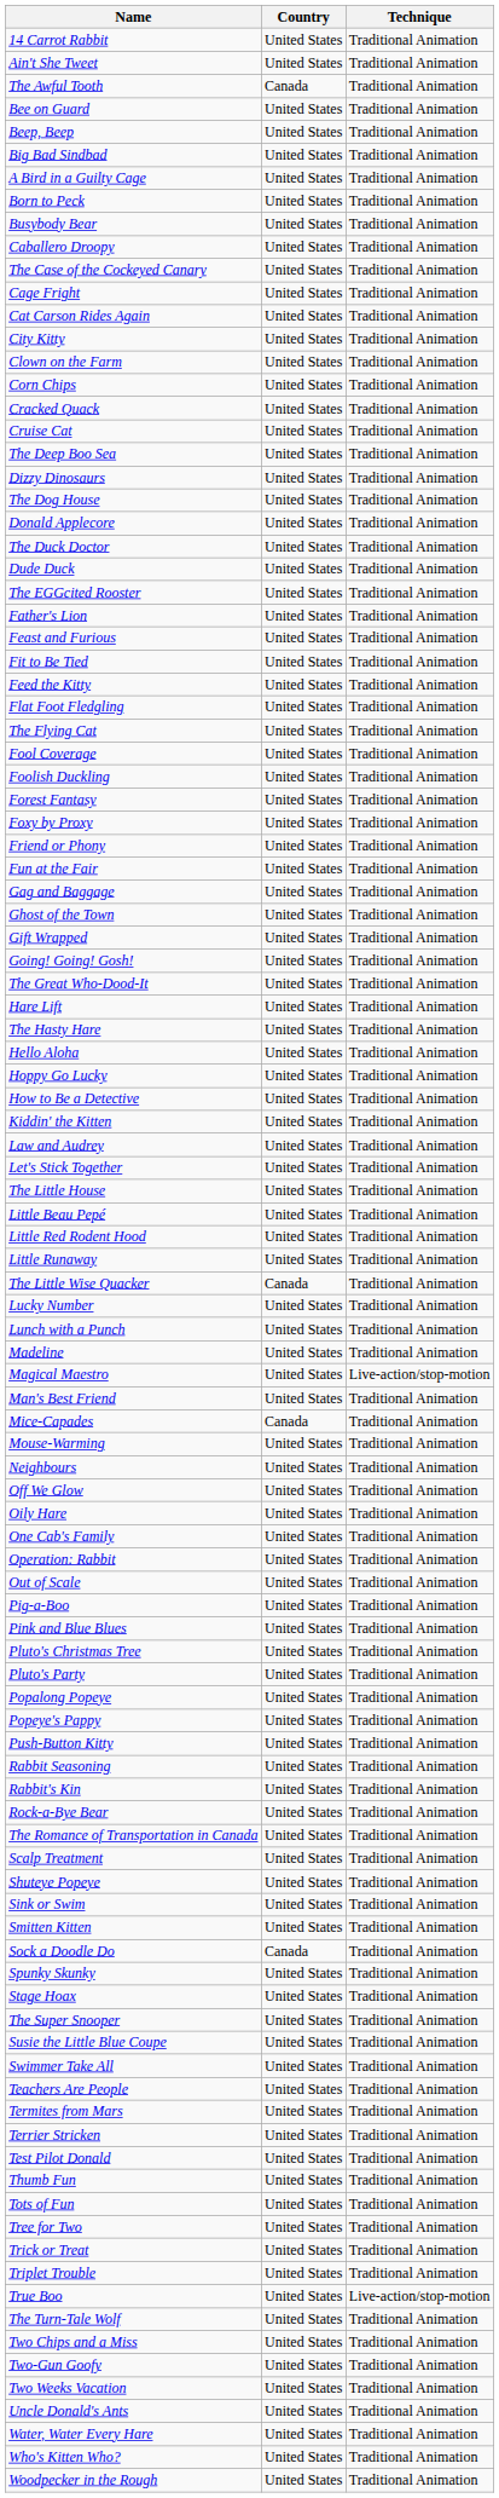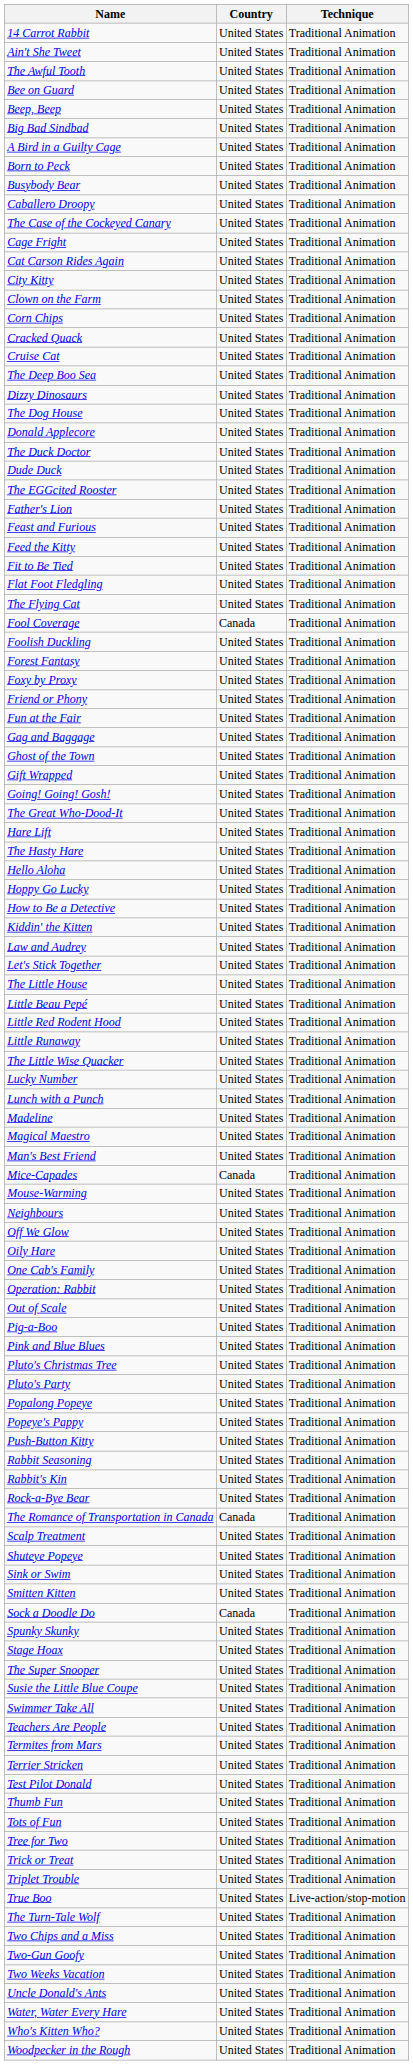 <table class="wikitable sortable">
 <tr>
 <th>Name</th>
 <th>Country</th>
 <th>Technique</th>
 </tr>
 <tr>
 <td><em><a href='#'>14 Carrot Rabbit</a></em></td>
 <td>United States</td>
 <td>Traditional Animation</td>
 </tr>
 <tr>
 <td><em><a href='#'>Ain't She Tweet</a></em></td>
 <td>United States</td>
 <td>Traditional Animation</td>
 </tr>
 <tr>
 <td><em><a href='#'>The Awful Tooth</a></em></td>
-<td>Canada</td>
+<td>United States</td>
 <td>Traditional Animation</td>
 </tr>
 <tr>
 <td><em><a href='#'>Bee on Guard</a></em></td>
 <td>United States</td>
 <td>Traditional Animation</td>
 </tr>
 <tr>
 <td><em><a href='#'>Beep, Beep</a></em></td>
 <td>United States</td>
 <td>Traditional Animation</td>
 </tr>
 <tr>
 <td><em><a href='#'>Big Bad Sindbad</a></em></td>
 <td>United States</td>
 <td>Traditional Animation</td>
 </tr>
 <tr>
 <td><em><a href='#'>A Bird in a Guilty Cage</a></em></td>
 <td>United States</td>
 <td>Traditional Animation</td>
 </tr>
 <tr>
 <td><em><a href='#'>Born to Peck</a></em></td>
 <td>United States</td>
 <td>Traditional Animation</td>
 </tr>
 <tr>
 <td><em><a href='#'>Busybody Bear</a></em></td>
 <td>United States</td>
 <td>Traditional Animation</td>
 </tr>
 <tr>
 <td><em><a href='#'>Caballero Droopy</a></em></td>
 <td>United States</td>
 <td>Traditional Animation</td>
 </tr>
 <tr>
 <td><em><a href='#'>The Case of the Cockeyed Canary</a></em></td>
 <td>United States</td>
 <td>Traditional Animation</td>
 </tr>
 <tr>
 <td><em><a href='#'>Cage Fright</a></em></td>
 <td>United States</td>
 <td>Traditional Animation</td>
 </tr>
 <tr>
 <td><em><a href='#'>Cat Carson Rides Again</a></em></td>
 <td>United States</td>
 <td>Traditional Animation</td>
 </tr>
 <tr>
 <td><em><a href='#'>City Kitty</a></em></td>
 <td>United States</td>
 <td>Traditional Animation</td>
 </tr>
 <tr>
 <td><em><a href='#'>Clown on the Farm</a></em></td>
 <td>United States</td>
 <td>Traditional Animation</td>
 </tr>
 <tr>
 <td><em><a href='#'>Corn Chips</a></em></td>
 <td>United States</td>
 <td>Traditional Animation</td>
 </tr>
 <tr>
 <td><em><a href='#'>Cracked Quack</a></em></td>
 <td>United States</td>
 <td>Traditional Animation</td>
 </tr>
 <tr>
 <td><em><a href='#'>Cruise Cat</a></em></td>
 <td>United States</td>
 <td>Traditional Animation</td>
 </tr>
 <tr>
 <td><em><a href='#'>The Deep Boo Sea</a></em></td>
 <td>United States</td>
 <td>Traditional Animation</td>
 </tr>
 <tr>
 <td><em><a href='#'>Dizzy Dinosaurs</a></em></td>
 <td>United States</td>
 <td>Traditional Animation</td>
 </tr>
 <tr>
 <td><em><a href='#'>The Dog House</a></em></td>
 <td>United States</td>
 <td>Traditional Animation</td>
 </tr>
 <tr>
 <td><em><a href='#'>Donald Applecore</a></em></td>
 <td>United States</td>
 <td>Traditional Animation</td>
 </tr>
 <tr>
 <td><em><a href='#'>The Duck Doctor</a></em></td>
 <td>United States</td>
 <td>Traditional Animation</td>
 </tr>
 <tr>
 <td><em><a href='#'>Dude Duck</a></em></td>
 <td>United States</td>
 <td>Traditional Animation</td>
 </tr>
 <tr>
 <td><em><a href='#'>The EGGcited Rooster</a></em></td>
 <td>United States</td>
 <td>Traditional Animation</td>
 </tr>
 <tr>
 <td><em><a href='#'>Father's Lion</a></em></td>
 <td>United States</td>
 <td>Traditional Animation</td>
 </tr>
 <tr>
 <td><em><a href='#'>Feast and Furious</a></em></td>
 <td>United States</td>
 <td>Traditional Animation</td>
 </tr>
 <tr>
-<td><em><a href='#'>Fit to Be Tied</a></em></td>
+<td><em><a href='#'>Feed the Kitty</a></em></td>
 <td>United States</td>
 <td>Traditional Animation</td>
 </tr>
 <tr>
-<td><em><a href='#'>Feed the Kitty</a></em></td>
+<td><em><a href='#'>Fit to Be Tied</a></em></td>
 <td>United States</td>
 <td>Traditional Animation</td>
 </tr>
 <tr>
 <td><em><a href='#'>Flat Foot Fledgling</a></em></td>
 <td>United States</td>
 <td>Traditional Animation</td>
 </tr>
 <tr>
 <td><em><a href='#'>The Flying Cat</a></em></td>
 <td>United States</td>
 <td>Traditional Animation</td>
 </tr>
 <tr>
 <td><em><a href='#'>Fool Coverage</a></em></td>
-<td>United States</td>
+<td>Canada</td>
 <td>Traditional Animation</td>
 </tr>
 <tr>
 <td><em><a href='#'>Foolish Duckling</a></em></td>
 <td>United States</td>
 <td>Traditional Animation</td>
 </tr>
 <tr>
 <td><em><a href='#'>Forest Fantasy</a></em></td>
 <td>United States</td>
 <td>Traditional Animation</td>
 </tr>
 <tr>
 <td><em><a href='#'>Foxy by Proxy</a></em></td>
 <td>United States</td>
 <td>Traditional Animation</td>
 </tr>
 <tr>
 <td><em><a href='#'>Friend or Phony</a></em></td>
 <td>United States</td>
 <td>Traditional Animation</td>
 </tr>
 <tr>
 <td><em><a href='#'>Fun at the Fair</a></em></td>
 <td>United States</td>
 <td>Traditional Animation</td>
 </tr>
 <tr>
 <td><em><a href='#'>Gag and Baggage</a></em></td>
 <td>United States</td>
 <td>Traditional Animation</td>
 </tr>
 <tr>
 <td><em><a href='#'>Ghost of the Town</a></em></td>
 <td>United States</td>
 <td>Traditional Animation</td>
 </tr>
 <tr>
 <td><em><a href='#'>Gift Wrapped</a></em></td>
 <td>United States</td>
 <td>Traditional Animation</td>
 </tr>
 <tr>
 <td><em><a href='#'>Going! Going! Gosh!</a></em></td>
 <td>United States</td>
 <td>Traditional Animation</td>
 </tr>
 <tr>
 <td><em><a href='#'>The Great Who-Dood-It</a></em></td>
 <td>United States</td>
 <td>Traditional Animation</td>
 </tr>
 <tr>
 <td><em><a href='#'>Hare Lift</a></em></td>
 <td>United States</td>
 <td>Traditional Animation</td>
 </tr>
 <tr>
 <td><em><a href='#'>The Hasty Hare</a></em></td>
 <td>United States</td>
 <td>Traditional Animation</td>
 </tr>
 <tr>
 <td><em><a href='#'>Hello Aloha</a></em></td>
 <td>United States</td>
 <td>Traditional Animation</td>
 </tr>
 <tr>
 <td><em><a href='#'>Hoppy Go Lucky</a></em></td>
 <td>United States</td>
 <td>Traditional Animation</td>
 </tr>
 <tr>
 <td><em><a href='#'>How to Be a Detective</a></em></td>
 <td>United States</td>
 <td>Traditional Animation</td>
 </tr>
 <tr>
 <td><em><a href='#'>Kiddin' the Kitten</a></em></td>
 <td>United States</td>
 <td>Traditional Animation</td>
 </tr>
 <tr>
 <td><em><a href='#'>Law and Audrey</a></em></td>
 <td>United States</td>
 <td>Traditional Animation</td>
 </tr>
 <tr>
 <td><em><a href='#'>Let's Stick Together</a></em></td>
 <td>United States</td>
 <td>Traditional Animation</td>
 </tr>
 <tr>
 <td><em><a href='#'>The Little House</a></em></td>
 <td>United States</td>
 <td>Traditional Animation</td>
 </tr>
 <tr>
 <td><em><a href='#'>Little Beau Pepé</a></em></td>
 <td>United States</td>
 <td>Traditional Animation</td>
 </tr>
 <tr>
 <td><em><a href='#'>Little Red Rodent Hood</a></em></td>
 <td>United States</td>
 <td>Traditional Animation</td>
 </tr>
 <tr>
 <td><em><a href='#'>Little Runaway</a></em></td>
 <td>United States</td>
 <td>Traditional Animation</td>
 </tr>
 <tr>
 <td><em><a href='#'>The Little Wise Quacker</a></em></td>
-<td>Canada</td>
+<td>United States</td>
 <td>Traditional Animation</td>
 </tr>
 <tr>
 <td><em><a href='#'>Lucky Number</a></em></td>
 <td>United States</td>
 <td>Traditional Animation</td>
 </tr>
 <tr>
 <td><em><a href='#'>Lunch with a Punch</a></em></td>
 <td>United States</td>
 <td>Traditional Animation</td>
 </tr>
 <tr>
 <td><em><a href='#'>Madeline</a></em></td>
 <td>United States</td>
 <td>Traditional Animation</td>
 </tr>
 <tr>
 <td><em><a href='#'>Magical Maestro</a></em></td>
 <td>United States</td>
-<td>Live-action/stop-motion</td>
+<td>Traditional Animation</td>
 </tr>
 <tr>
 <td><em><a href='#'>Man's Best Friend</a></em></td>
 <td>United States</td>
 <td>Traditional Animation</td>
 </tr>
 <tr>
 <td><em><a href='#'>Mice-Capades</a></em></td>
 <td>Canada</td>
 <td>Traditional Animation</td>
 </tr>
 <tr>
 <td><em><a href='#'>Mouse-Warming</a></em></td>
 <td>United States</td>
 <td>Traditional Animation</td>
 </tr>
 <tr>
 <td><em><a href='#'>Neighbours</a></em></td>
 <td>United States</td>
 <td>Traditional Animation</td>
 </tr>
 <tr>
 <td><em><a href='#'>Off We Glow</a></em></td>
 <td>United States</td>
 <td>Traditional Animation</td>
 </tr>
 <tr>
 <td><em><a href='#'>Oily Hare</a></em></td>
 <td>United States</td>
 <td>Traditional Animation</td>
 </tr>
 <tr>
 <td><em><a href='#'>One Cab's Family</a></em></td>
 <td>United States</td>
 <td>Traditional Animation</td>
 </tr>
 <tr>
 <td><em><a href='#'>Operation: Rabbit</a></em></td>
 <td>United States</td>
 <td>Traditional Animation</td>
 </tr>
 <tr>
 <td><em><a href='#'>Out of Scale</a></em></td>
 <td>United States</td>
 <td>Traditional Animation</td>
 </tr>
 <tr>
 <td><em><a href='#'>Pig-a-Boo</a></em></td>
 <td>United States</td>
 <td>Traditional Animation</td>
 </tr>
 <tr>
 <td><em><a href='#'>Pink and Blue Blues</a></em></td>
 <td>United States</td>
 <td>Traditional Animation</td>
 </tr>
 <tr>
 <td><em><a href='#'>Pluto's Christmas Tree</a></em></td>
 <td>United States</td>
 <td>Traditional Animation</td>
 </tr>
 <tr>
 <td><em><a href='#'>Pluto's Party</a></em></td>
 <td>United States</td>
 <td>Traditional Animation</td>
 </tr>
 <tr>
 <td><em><a href='#'>Popalong Popeye</a></em></td>
 <td>United States</td>
 <td>Traditional Animation</td>
 </tr>
 <tr>
 <td><em><a href='#'>Popeye's Pappy</a></em></td>
 <td>United States</td>
 <td>Traditional Animation</td>
 </tr>
 <tr>
 <td><em><a href='#'>Push-Button Kitty</a></em></td>
 <td>United States</td>
 <td>Traditional Animation</td>
 </tr>
 <tr>
 <td><em><a href='#'>Rabbit Seasoning</a></em></td>
 <td>United States</td>
 <td>Traditional Animation</td>
 </tr>
 <tr>
 <td><em><a href='#'>Rabbit's Kin</a></em></td>
 <td>United States</td>
 <td>Traditional Animation</td>
 </tr>
 <tr>
 <td><em><a href='#'>Rock-a-Bye Bear</a></em></td>
 <td>United States</td>
 <td>Traditional Animation</td>
 </tr>
 <tr>
 <td><em><a href='#'>The Romance of Transportation in Canada</a></em></td>
-<td>United States</td>
+<td>Canada</td>
 <td>Traditional Animation</td>
 </tr>
 <tr>
 <td><em><a href='#'>Scalp Treatment</a></em></td>
 <td>United States</td>
 <td>Traditional Animation</td>
 </tr>
 <tr>
 <td><em><a href='#'>Shuteye Popeye</a></em></td>
 <td>United States</td>
 <td>Traditional Animation</td>
 </tr>
 <tr>
 <td><em><a href='#'>Sink or Swim</a></em></td>
 <td>United States</td>
 <td>Traditional Animation</td>
 </tr>
 <tr>
 <td><em><a href='#'>Smitten Kitten</a></em></td>
 <td>United States</td>
 <td>Traditional Animation</td>
 </tr>
 <tr>
 <td><em><a href='#'>Sock a Doodle Do</a></em></td>
 <td>Canada</td>
 <td>Traditional Animation</td>
 </tr>
 <tr>
 <td><em><a href='#'>Spunky Skunky</a></em></td>
 <td>United States</td>
 <td>Traditional Animation</td>
 </tr>
 <tr>
 <td><em><a href='#'>Stage Hoax</a></em></td>
 <td>United States</td>
 <td>Traditional Animation</td>
 </tr>
 <tr>
 <td><em><a href='#'>The Super Snooper</a></em></td>
 <td>United States</td>
 <td>Traditional Animation</td>
 </tr>
 <tr>
 <td><em><a href='#'>Susie the Little Blue Coupe</a></em></td>
 <td>United States</td>
 <td>Traditional Animation</td>
 </tr>
 <tr>
 <td><em><a href='#'>Swimmer Take All</a></em></td>
 <td>United States</td>
 <td>Traditional Animation</td>
 </tr>
 <tr>
 <td><em><a href='#'>Teachers Are People</a></em></td>
 <td>United States</td>
 <td>Traditional Animation</td>
 </tr>
 <tr>
 <td><em><a href='#'>Termites from Mars</a></em></td>
 <td>United States</td>
 <td>Traditional Animation</td>
 </tr>
 <tr>
 <td><em><a href='#'>Terrier Stricken</a></em></td>
 <td>United States</td>
 <td>Traditional Animation</td>
 </tr>
 <tr>
 <td><em><a href='#'>Test Pilot Donald</a></em></td>
 <td>United States</td>
 <td>Traditional Animation</td>
 </tr>
 <tr>
 <td><em><a href='#'>Thumb Fun</a></em></td>
 <td>United States</td>
 <td>Traditional Animation</td>
 </tr>
 <tr>
 <td><em><a href='#'>Tots of Fun</a></em></td>
 <td>United States</td>
 <td>Traditional Animation</td>
 </tr>
 <tr>
 <td><em><a href='#'>Tree for Two</a></em></td>
 <td>United States</td>
 <td>Traditional Animation</td>
 </tr>
 <tr>
 <td><em><a href='#'>Trick or Treat</a></em></td>
 <td>United States</td>
 <td>Traditional Animation</td>
 </tr>
 <tr>
 <td><em><a href='#'>Triplet Trouble</a></em></td>
 <td>United States</td>
 <td>Traditional Animation</td>
 </tr>
 <tr>
 <td><em><a href='#'>True Boo</a></em></td>
 <td>United States</td>
 <td>Live-action/stop-motion</td>
 </tr>
 <tr>
 <td><em><a href='#'>The Turn-Tale Wolf</a></em></td>
 <td>United States</td>
 <td>Traditional Animation</td>
 </tr>
 <tr>
 <td><em><a href='#'>Two Chips and a Miss</a></em></td>
 <td>United States</td>
 <td>Traditional Animation</td>
 </tr>
 <tr>
 <td><em><a href='#'>Two-Gun Goofy</a></em></td>
 <td>United States</td>
 <td>Traditional Animation</td>
 </tr>
 <tr>
 <td><em><a href='#'>Two Weeks Vacation</a></em></td>
 <td>United States</td>
 <td>Traditional Animation</td>
 </tr>
 <tr>
 <td><em><a href='#'>Uncle Donald's Ants</a></em></td>
 <td>United States</td>
 <td>Traditional Animation</td>
 </tr>
 <tr>
 <td><em><a href='#'>Water, Water Every Hare</a></em></td>
 <td>United States</td>
 <td>Traditional Animation</td>
 </tr>
 <tr>
 <td><em><a href='#'>Who's Kitten Who?</a></em></td>
 <td>United States</td>
 <td>Traditional Animation</td>
 </tr>
 <tr>
 <td><em><a href='#'>Woodpecker in the Rough</a></em></td>
 <td>United States</td>
 <td>Traditional Animation</td>
 </tr>
 </table>
